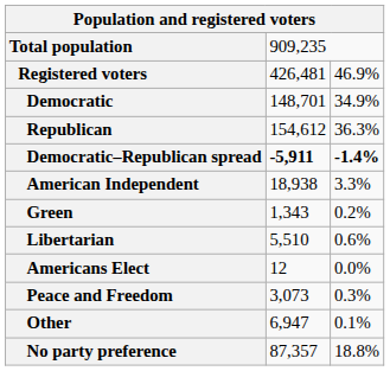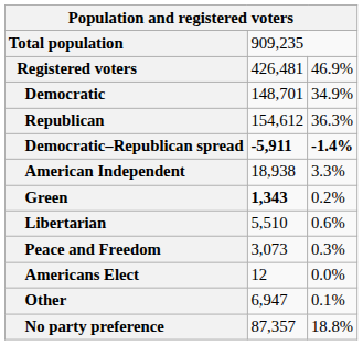 <table class="wikitable collapsible collapsed">
 <tr>
 <th colspan="3">Population and registered voters</th>
 </tr>
 <tr>
 <th scope="row" style="text-align: left;">Total population</th>
 <td colspan="2">909,235</td>
 </tr>
 <tr>
 <th scope="row" style="text-align: left;">  Registered voters</th>
 <td>426,481</td>
 <td>46.9%</td>
 </tr>
 <tr>
 <th scope="row" style="text-align: left;">    Democratic</th>
 <td>148,701</td>
 <td>34.9%</td>
 </tr>
 <tr>
 <th scope="row" style="text-align: left;">    Republican</th>
 <td>154,612</td>
 <td>36.3%</td>
 </tr>
 <tr>
 <th scope="row" style="text-align: left;">    Democratic–Republican spread</th>
 <td><span><strong>-5,911</strong></span></td>
 <td><span><strong>-1.4%</strong></span></td>
 </tr>
 <tr>
 <th scope="row" style="text-align: left;">    American Independent</th>
 <td>18,938</td>
 <td>3.3%</td>
 </tr>
 <tr>
 <th scope="row" style="text-align: left;">    Green</th>
-<td>1,343</td>
+<td><strong>1,343</strong></td>
 <td>0.2%</td>
 </tr>
 <tr>
 <th scope="row" style="text-align: left;">    Libertarian</th>
 <td>5,510</td>
 <td>0.6%</td>
 </tr>
 <tr>
+<th scope="row" style="text-align: left;">    Peace and Freedom</th>
+<td>3,073</td>
+<td>0.3%</td>
+</tr>
+<tr>
 <th scope="row" style="text-align: left;">    Americans Elect</th>
 <td>12</td>
 <td>0.0%</td>
-</tr>
-<tr>
-<th scope="row" style="text-align: left;">    Peace and Freedom</th>
-<td>3,073</td>
-<td>0.3%</td>
 </tr>
 <tr>
 <th scope="row" style="text-align: left;">    Other</th>
 <td>6,947</td>
 <td>0.1%</td>
 </tr>
 <tr>
 <th scope="row" style="text-align: left;">    No party preference</th>
 <td>87,357</td>
 <td>18.8%</td>
 </tr>
 </table>
